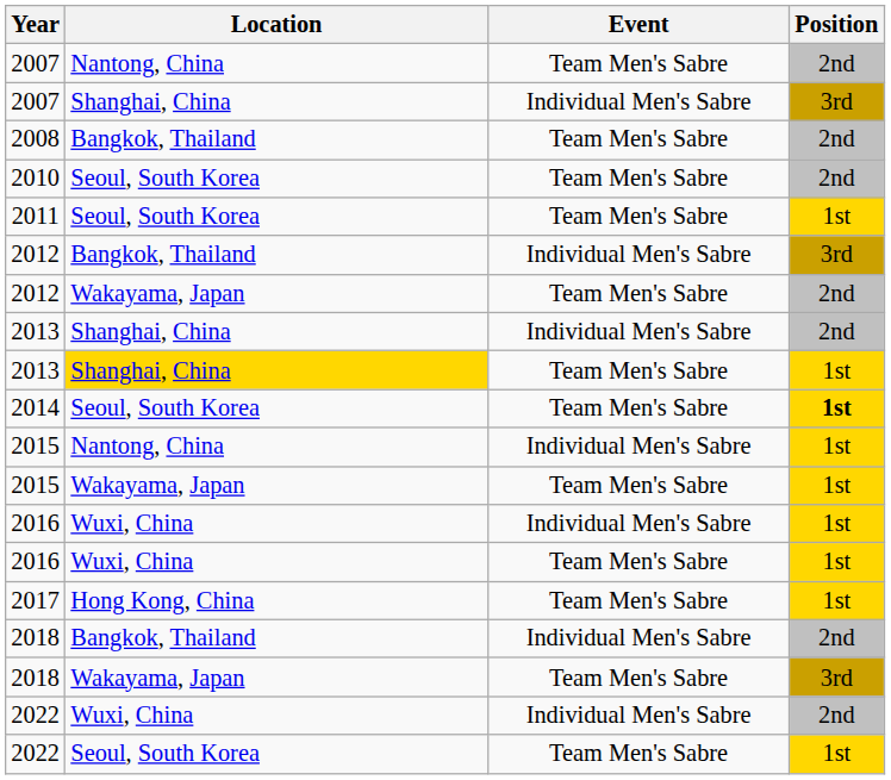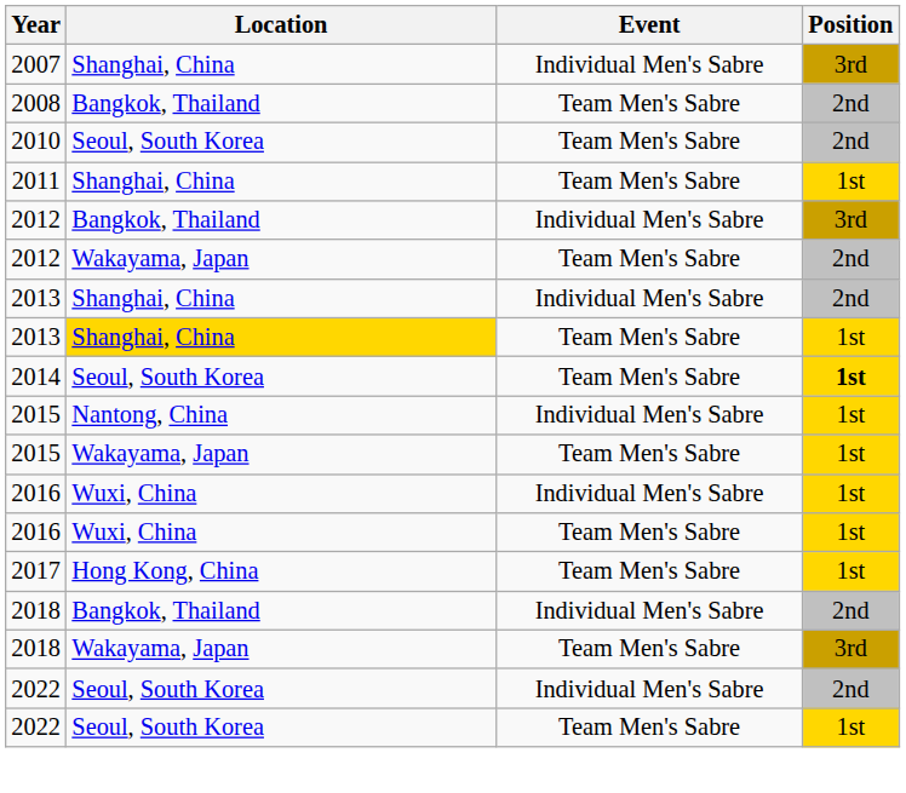 <table class="wikitable" style="text-align:center;">
 <tr>
 <th>Year</th>
 <th style="width:17em">Location</th>
 <th style="width:12em">Event</th>
 <th>Position</th>
-</tr>
-<tr>
-<td>2007</td>
-<td rowspan="1" align="left"> <a href='#'>Nantong</a>, <a href='#'>China</a></td>
-<td>Team Men's Sabre</td>
-<td bgcolor="silver">2nd</td>
 </tr>
 <tr>
 <td>2007</td>
 <td rowspan="1" align="left"> <a href='#'>Shanghai</a>, <a href='#'>China</a></td>
 <td>Individual Men's Sabre</td>
 <td bgcolor="caramel">3rd</td>
 </tr>
 <tr>
 <td>2008</td>
 <td rowspan="1" align="left"> <a href='#'>Bangkok</a>, <a href='#'>Thailand</a></td>
 <td>Team Men's Sabre</td>
 <td bgcolor="silver">2nd</td>
 </tr>
 <tr>
 <td>2010</td>
 <td rowspan="1" align="left"> <a href='#'>Seoul</a>, <a href='#'>South Korea</a></td>
 <td>Team Men's Sabre</td>
 <td bgcolor="silver">2nd</td>
 </tr>
 <tr>
 <td>2011</td>
-<td rowspan="1" align="left"> <a href='#'>Seoul</a>, <a href='#'>South Korea</a></td>
+<td rowspan="1" align="left"> <a href='#'>Shanghai</a>, <a href='#'>China</a></td>
 <td>Team Men's Sabre</td>
 <td bgcolor="gold">1st</td>
 </tr>
 <tr>
 <td>2012</td>
 <td rowspan="1" align="left"> <a href='#'>Bangkok</a>, <a href='#'>Thailand</a></td>
 <td>Individual Men's Sabre</td>
 <td bgcolor="caramel">3rd</td>
 </tr>
 <tr>
 <td>2012</td>
 <td rowspan="1" align="left"> <a href='#'>Wakayama</a>, <a href='#'>Japan</a></td>
 <td>Team Men's Sabre</td>
 <td bgcolor="silver">2nd</td>
 </tr>
 <tr>
 <td>2013</td>
 <td rowspan="1" align="left"> <a href='#'>Shanghai</a>, <a href='#'>China</a></td>
 <td>Individual Men's Sabre</td>
 <td bgcolor="silver">2nd</td>
 </tr>
 <tr>
 <td>2013</td>
 <td rowspan="1" align="left" style="background: gold;"> <a href='#'>Shanghai</a>, <a href='#'>China</a></td>
 <td>Team Men's Sabre</td>
 <td bgcolor="gold">1st</td>
 </tr>
 <tr>
 <td>2014</td>
 <td rowspan="1" align="left"> <a href='#'>Seoul</a>, <a href='#'>South Korea</a></td>
 <td>Team Men's Sabre</td>
 <td bgcolor="gold"><strong>1st</strong></td>
 </tr>
 <tr>
 <td>2015</td>
 <td rowspan="1" align="left"> <a href='#'>Nantong</a>, <a href='#'>China</a></td>
 <td>Individual Men's Sabre</td>
 <td bgcolor="gold">1st</td>
 </tr>
 <tr>
 <td>2015</td>
 <td rowspan="1" align="left"> <a href='#'>Wakayama</a>, <a href='#'>Japan</a></td>
 <td>Team Men's Sabre</td>
 <td bgcolor="gold">1st</td>
 </tr>
 <tr>
 <td>2016</td>
 <td rowspan="1" align="left"> <a href='#'>Wuxi</a>, <a href='#'>China</a></td>
 <td>Individual Men's Sabre</td>
 <td bgcolor="gold">1st</td>
 </tr>
 <tr>
 <td>2016</td>
 <td rowspan="1" align="left"> <a href='#'>Wuxi</a>, <a href='#'>China</a></td>
 <td>Team Men's Sabre</td>
 <td bgcolor="gold">1st</td>
 </tr>
 <tr>
 <td>2017</td>
 <td rowspan="1" align="left"> <a href='#'>Hong Kong</a>, <a href='#'>China</a></td>
 <td>Team Men's Sabre</td>
 <td bgcolor="gold">1st</td>
 </tr>
 <tr>
 <td>2018</td>
 <td rowspan="1" align="left"> <a href='#'>Bangkok</a>, <a href='#'>Thailand</a></td>
 <td>Individual Men's Sabre</td>
 <td bgcolor="silver">2nd</td>
 </tr>
 <tr>
 <td>2018</td>
 <td rowspan="1" align="left"> <a href='#'>Wakayama</a>, <a href='#'>Japan</a></td>
 <td>Team Men's Sabre</td>
 <td bgcolor="caramel">3rd</td>
 </tr>
 <tr>
 <td>2022</td>
-<td rowspan="1" align="left"> <a href='#'>Wuxi</a>, <a href='#'>China</a></td>
+<td rowspan="1" align="left"> <a href='#'>Seoul</a>, <a href='#'>South Korea</a></td>
 <td>Individual Men's Sabre</td>
 <td bgcolor="silver">2nd</td>
 </tr>
 <tr>
 <td>2022</td>
 <td rowspan="1" align="left"> <a href='#'>Seoul</a>, <a href='#'>South Korea</a></td>
 <td>Team Men's Sabre</td>
 <td bgcolor="gold">1st</td>
 </tr>
 </table>
